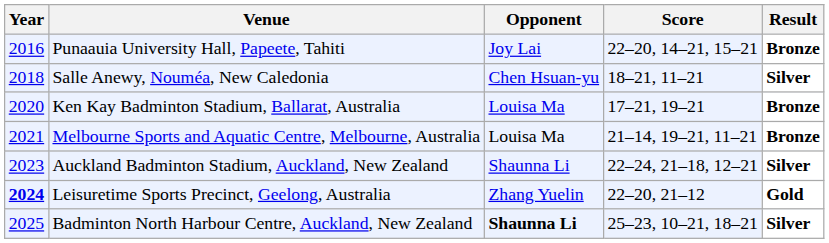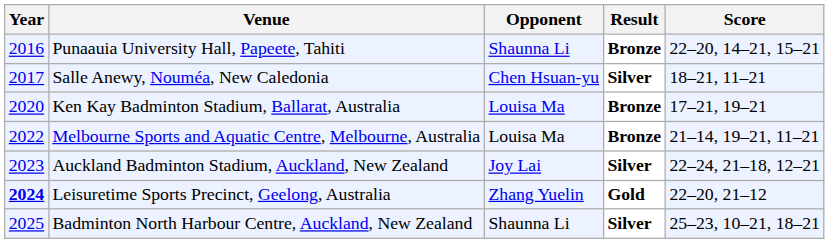 <table class="sortable wikitable" style="font-size: 90%;">
 <tr>
 <th>Year</th>
 <th>Venue</th>
 <th>Opponent</th>
+<th>Result</th>
 <th>Score</th>
-<th>Result</th>
 </tr>
 <tr style="background:#ECF2FF">
 <td align="center"><a href='#'>2016</a></td>
 <td align="left">Punaauia University Hall, <a href='#'>Papeete</a>, Tahiti</td>
-<td align="left"> <a href='#'>Joy Lai</a></td>
+<td align="left"> <a href='#'>Shaunna Li</a></td>
+<td style="text-align:left; background:white"> <strong>Bronze</strong></td>
 <td align="left">22–20, 14–21, 15–21</td>
-<td style="text-align:left; background:white"> <strong>Bronze</strong></td>
 </tr>
 <tr style="background:#ECF2FF">
-<td align="center"><a href='#'>2018</a></td>
+<td align="center"><a href='#'>2017</a></td>
 <td align="left">Salle Anewy, <a href='#'>Nouméa</a>, New Caledonia</td>
 <td align="left"> <a href='#'>Chen Hsuan-yu</a></td>
+<td style="text-align:left; background:white"> <strong>Silver</strong></td>
 <td align="left">18–21, 11–21</td>
-<td style="text-align:left; background:white"> <strong>Silver</strong></td>
 </tr>
 <tr style="background:#ECF2FF">
 <td align="center"><a href='#'>2020</a></td>
 <td align="left">Ken Kay Badminton Stadium, <a href='#'>Ballarat</a>, Australia</td>
 <td align="left"> <a href='#'>Louisa Ma</a></td>
+<td style="text-align:left; background:white"> <strong>Bronze</strong></td>
 <td align="left">17–21, 19–21</td>
-<td style="text-align:left; background:white"> <strong>Bronze</strong></td>
 </tr>
 <tr style="background:#ECF2FF">
-<td align="center"><a href='#'>2021</a></td>
+<td align="center"><a href='#'>2022</a></td>
 <td align="left"><a href='#'>Melbourne Sports and Aquatic Centre</a>, <a href='#'>Melbourne</a>, Australia</td>
 <td align="left"> Louisa Ma</td>
+<td style="text-align:left; background:white"> <strong>Bronze</strong></td>
 <td align="left">21–14, 19–21, 11–21</td>
-<td style="text-align:left; background:white"> <strong>Bronze</strong></td>
 </tr>
 <tr style="background:#ECF2FF">
 <td align="center"><a href='#'>2023</a></td>
 <td align="left">Auckland Badminton Stadium, <a href='#'>Auckland</a>, New Zealand</td>
-<td align="left"> <a href='#'>Shaunna Li</a></td>
+<td align="left"> <a href='#'>Joy Lai</a></td>
+<td style="text-align:left; background:white"> <strong>Silver</strong></td>
 <td align="left">22–24, 21–18, 12–21</td>
-<td style="text-align:left; background:white"> <strong>Silver</strong></td>
 </tr>
 <tr style="background:#ECF2FF">
 <td align="center"><strong><a href='#'>2024</a></strong></td>
 <td align="left">Leisuretime Sports Precinct, <a href='#'>Geelong</a>, Australia</td>
 <td align="left"> <a href='#'>Zhang Yuelin</a></td>
+<td style="text-align:left; background:white"> <strong>Gold</strong></td>
 <td align="left">22–20, 21–12</td>
-<td style="text-align:left; background:white"> <strong>Gold</strong></td>
 </tr>
 <tr style="background:#ECF2FF">
 <td align="center"><a href='#'>2025</a></td>
 <td align="left">Badminton North Harbour Centre, <a href='#'>Auckland</a>, New Zealand</td>
-<td align="left"><strong> Shaunna Li</strong></td>
+<td align="left"> Shaunna Li</td>
+<td style="text-align:left; background:white"> <strong>Silver</strong></td>
 <td align="left">25–23, 10–21, 18–21</td>
-<td style="text-align:left; background:white"> <strong>Silver</strong></td>
 </tr>
 </table>
